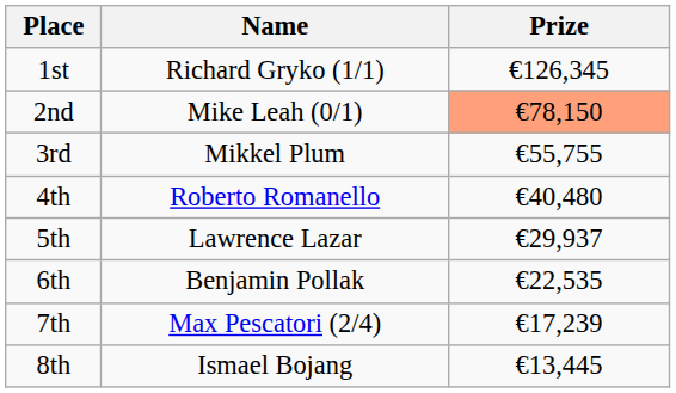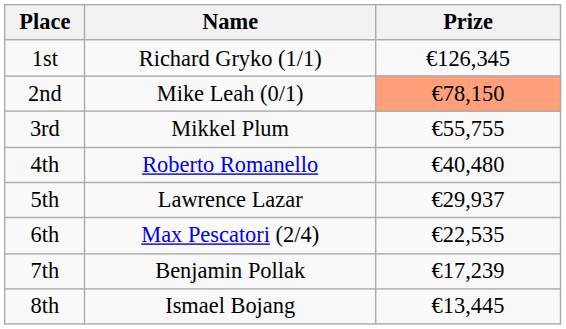 <table class="wikitable">
 <tr>
 <th width="50">Place</th>
 <th width="200">Name</th>
 <th width="125">Prize</th>
 </tr>
 <tr>
 <td align="center">1st</td>
 <td align="center">Richard Gryko (1/1)</td>
 <td align="center">€126,345</td>
 </tr>
 <tr>
 <td align="center">2nd</td>
 <td align="center">Mike Leah (0/1)</td>
 <td align="center" style="background: lightsalmon;">€78,150</td>
 </tr>
 <tr>
 <td align="center">3rd</td>
 <td align="center">Mikkel Plum</td>
 <td align="center">€55,755</td>
 </tr>
 <tr>
 <td align="center">4th</td>
 <td align="center"><a href='#'>Roberto Romanello</a></td>
 <td align="center">€40,480</td>
 </tr>
 <tr>
 <td align="center">5th</td>
 <td align="center">Lawrence Lazar</td>
 <td align="center">€29,937</td>
 </tr>
 <tr>
 <td align="center">6th</td>
-<td align="center">Benjamin Pollak</td>
+<td align="center"><a href='#'>Max Pescatori</a> (2/4)</td>
 <td align="center">€22,535</td>
 </tr>
 <tr>
 <td align="center">7th</td>
-<td align="center"><a href='#'>Max Pescatori</a> (2/4)</td>
+<td align="center">Benjamin Pollak</td>
 <td align="center">€17,239</td>
 </tr>
 <tr>
 <td align="center">8th</td>
 <td align="center">Ismael Bojang</td>
 <td align="center">€13,445</td>
 </tr>
 </table>
